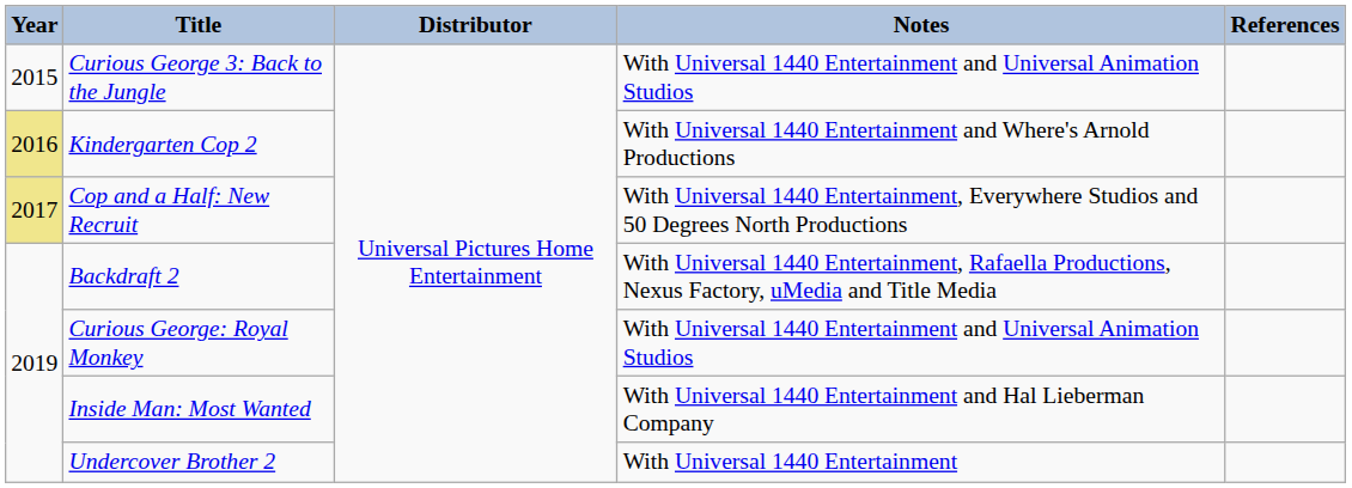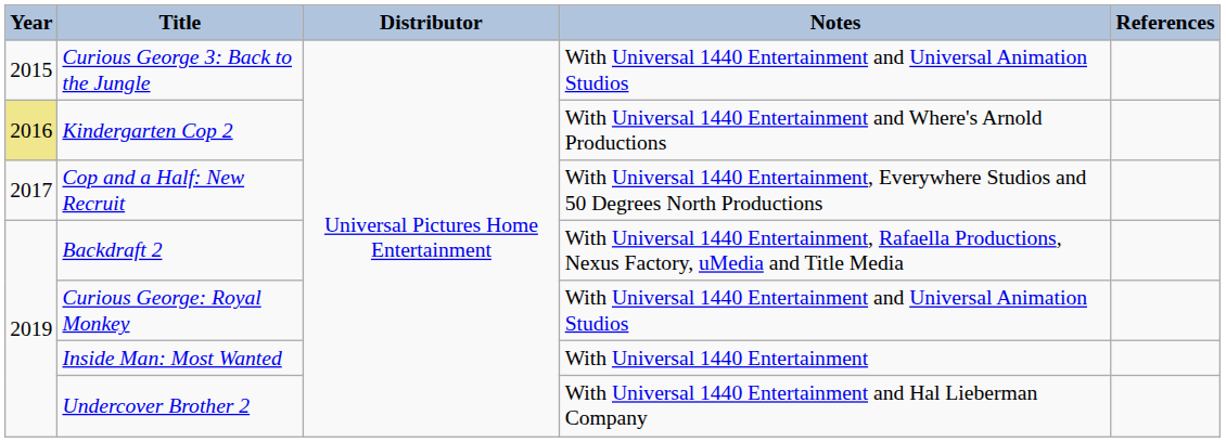 <table class="wikitable" style="font-size:95%;">
 <tr style="text-align:left;">
 <th style="background:#B0C4DE;">Year</th>
 <th style="background:#B0C4DE;">Title</th>
 <th style="background:#B0C4DE;">Distributor</th>
 <th style="background:#B0C4DE;">Notes</th>
 <th style="background:#B0C4DE;">References</th>
 </tr>
 <tr>
 <td>2015</td>
 <td><em><a href='#'>Curious George 3: Back to the Jungle</a></em></td>
 <td rowspan="7" style="text-align:center;"><a href='#'>Universal Pictures Home Entertainment</a></td>
 <td>With <a href='#'>Universal 1440 Entertainment</a> and <a href='#'>Universal Animation Studios</a></td>
 <td></td>
 </tr>
 <tr>
 <td style="background: khaki;">2016</td>
 <td><em><a href='#'>Kindergarten Cop 2</a></em></td>
 <td>With <a href='#'>Universal 1440 Entertainment</a> and Where's Arnold Productions</td>
 <td></td>
 </tr>
 <tr>
-<td style="background: khaki;">2017</td>
+<td>2017</td>
 <td><em><a href='#'>Cop and a Half: New Recruit</a></em></td>
 <td>With <a href='#'>Universal 1440 Entertainment</a>, Everywhere Studios and 50 Degrees North Productions</td>
 <td></td>
 </tr>
 <tr>
 <td rowspan="4">2019</td>
 <td><em><a href='#'>Backdraft 2</a></em></td>
 <td>With <a href='#'>Universal 1440 Entertainment</a>, <a href='#'>Rafaella Productions</a>, Nexus Factory, <a href='#'>uMedia</a> and Title Media</td>
 <td></td>
 </tr>
 <tr>
 <td><em><a href='#'>Curious George: Royal Monkey</a></em></td>
 <td>With <a href='#'>Universal 1440 Entertainment</a> and <a href='#'>Universal Animation Studios</a></td>
 <td></td>
 </tr>
 <tr>
 <td><em><a href='#'>Inside Man: Most Wanted</a></em></td>
-<td>With <a href='#'>Universal 1440 Entertainment</a> and Hal Lieberman Company</td>
+<td>With <a href='#'>Universal 1440 Entertainment</a></td>
 <td></td>
 </tr>
 <tr>
 <td><em><a href='#'>Undercover Brother 2</a></em></td>
-<td>With <a href='#'>Universal 1440 Entertainment</a></td>
+<td>With <a href='#'>Universal 1440 Entertainment</a> and Hal Lieberman Company</td>
 <td></td>
 </tr>
 </table>
